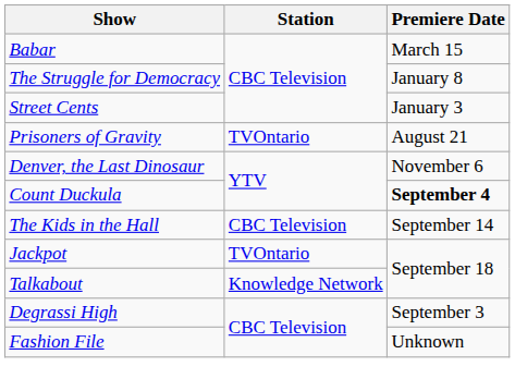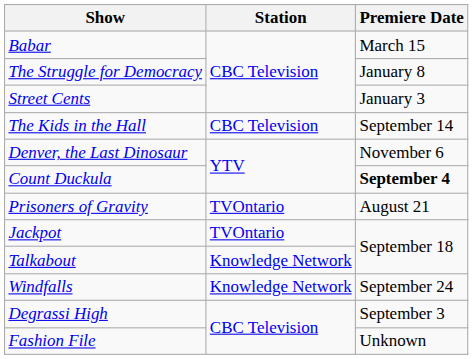 <table class="wikitable">
 <tr>
 <th>Show</th>
 <th>Station</th>
 <th>Premiere Date</th>
 </tr>
 <tr>
 <td><em><a href='#'>Babar</a></em></td>
 <td rowspan="3"><a href='#'>CBC Television</a></td>
 <td>March 15</td>
 </tr>
 <tr>
 <td><em><a href='#'>The Struggle for Democracy</a></em></td>
 <td>January 8</td>
 </tr>
 <tr>
 <td><em><a href='#'>Street Cents</a></em></td>
 <td>January 3</td>
 </tr>
 <tr>
-<td><em><a href='#'>Prisoners of Gravity</a></em></td>
-<td><a href='#'>TVOntario</a></td>
-<td>August 21</td>
+<td><em><a href='#'>The Kids in the Hall</a></em></td>
+<td><a href='#'>CBC Television</a></td>
+<td>September 14</td>
 </tr>
 <tr>
 <td><em><a href='#'>Denver, the Last Dinosaur</a></em></td>
 <td rowspan="2"><a href='#'>YTV</a></td>
 <td>November 6</td>
 </tr>
 <tr>
 <td><em><a href='#'>Count Duckula</a></em></td>
 <td><strong>September 4</strong></td>
 </tr>
 <tr>
-<td><em><a href='#'>The Kids in the Hall</a></em></td>
-<td><a href='#'>CBC Television</a></td>
-<td>September 14</td>
+<td><em><a href='#'>Prisoners of Gravity</a></em></td>
+<td><a href='#'>TVOntario</a></td>
+<td>August 21</td>
 </tr>
 <tr>
 <td><em><a href='#'>Jackpot</a></em></td>
 <td><a href='#'>TVOntario</a></td>
 <td rowspan="2">September 18</td>
 </tr>
 <tr>
 <td><em><a href='#'>Talkabout</a></em></td>
 <td><a href='#'>Knowledge Network</a></td>
 </tr>
 <tr>
+<td><em><a href='#'>Windfalls</a></em></td>
+<td><a href='#'>Knowledge Network</a></td>
+<td>September 24</td>
+</tr>
+<tr>
 <td><em><a href='#'>Degrassi High</a></em></td>
 <td rowspan="2"><a href='#'>CBC Television</a></td>
 <td>September 3</td>
 </tr>
 <tr>
 <td><em><a href='#'>Fashion File</a></em></td>
 <td rowspan="2">Unknown</td>
 </tr>
 </table>
